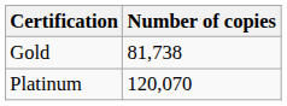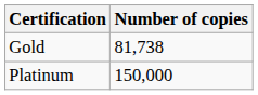 <table class="wikitable">
 <tr>
 <th>Certification</th>
 <th>Number of copies</th>
 </tr>
 <tr>
 <td>Gold</td>
 <td>81,738</td>
 </tr>
 <tr>
 <td>Platinum</td>
-<td>120,070</td>
+<td>150,000</td>
 </tr>
 </table>
